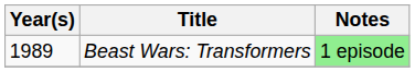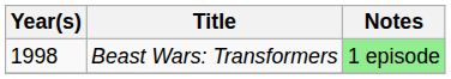 <table class="wikitable">
 <tr>
 <th>Year(s)</th>
 <th>Title</th>
 <th>Notes</th>
 </tr>
 <tr>
-<td>1989</td>
+<td>1998</td>
 <td><em>Beast Wars: Transformers</em></td>
 <td style="background: lightgreen;">1 episode</td>
 </tr>
 <tr>
 </tr>
 </table>
